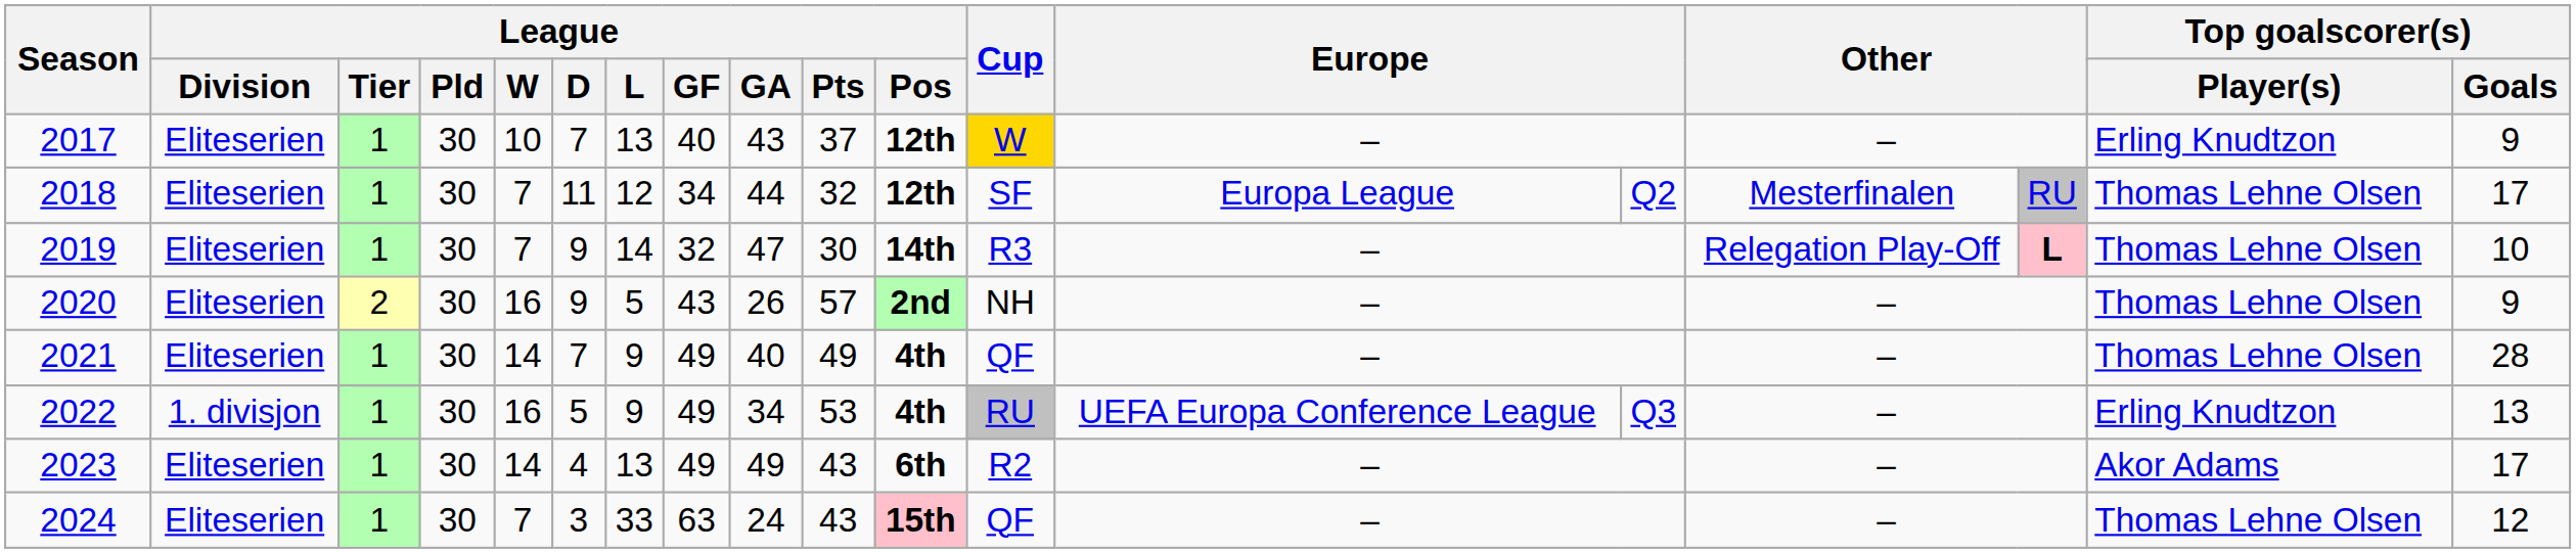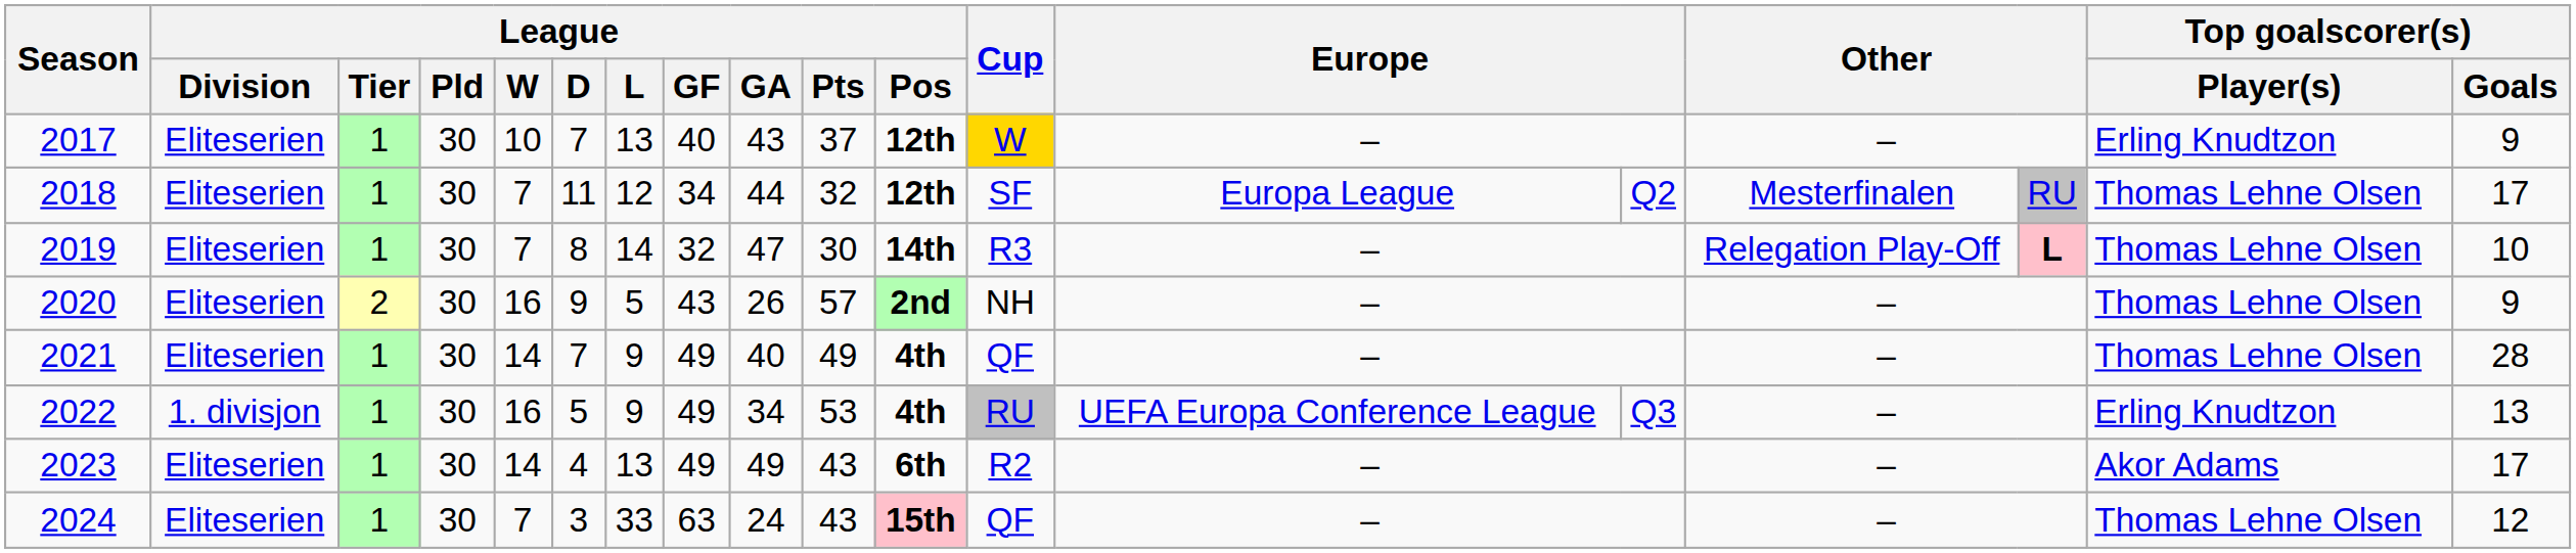 <table class="wikitable" style="text-align: center" width="95%">
 <tr>
 <th rowspan=2>Season</th>
 <th colspan="10">League</th>
 <th rowspan=2><a href='#'>Cup</a></th>
 <th colspan="2" rowspan="2">Europe</th>
 <th colspan="2" rowspan="2">Other</th>
 <th colspan=2>Top goalscorer(s)</th>
 </tr>
 <tr>
 <th>Division</th>
 <th>Tier</th>
 <th>Pld</th>
 <th>W</th>
 <th>D</th>
 <th>L</th>
 <th>GF</th>
 <th>GA</th>
 <th>Pts</th>
 <th>Pos</th>
 <th>Player(s)</th>
 <th>Goals</th>
 </tr>
 <tr>
 <td><a href='#'>2017</a></td>
 <td><a href='#'>Eliteserien</a></td>
 <td bgcolor="#b2ffb2">1</td>
 <td>30</td>
 <td>10</td>
 <td>7</td>
 <td>13</td>
 <td>40</td>
 <td>43</td>
 <td>37</td>
 <td><strong>12th</strong></td>
 <td bgcolor=gold><a href='#'>W</a></td>
 <td colspan="2">–</td>
 <td colspan="2">–</td>
 <td align=left> <a href='#'>Erling Knudtzon</a></td>
 <td>9</td>
 </tr>
 <tr>
 <td><a href='#'>2018</a></td>
 <td><a href='#'>Eliteserien</a></td>
 <td bgcolor="#b2ffb2">1</td>
 <td>30</td>
 <td>7</td>
 <td>11</td>
 <td>12</td>
 <td>34</td>
 <td>44</td>
 <td>32</td>
 <td><strong>12th</strong></td>
 <td><a href='#'>SF</a></td>
 <td><a href='#'>Europa League</a></td>
 <td><a href='#'>Q2</a></td>
 <td><a href='#'>Mesterfinalen</a></td>
 <td bgcolor=silver><a href='#'>RU</a></td>
 <td align=left> <a href='#'>Thomas Lehne Olsen</a></td>
 <td>17</td>
 </tr>
 <tr>
 <td><a href='#'>2019</a></td>
 <td><a href='#'>Eliteserien</a></td>
 <td bgcolor="#b2ffb2">1</td>
 <td>30</td>
 <td>7</td>
-<td>9</td>
+<td>8</td>
 <td>14</td>
 <td>32</td>
 <td>47</td>
 <td>30</td>
 <td><strong>14th</strong></td>
 <td><a href='#'>R3</a></td>
 <td colspan="2">–</td>
 <td><a href='#'>Relegation Play-Off</a></td>
 <td bgcolor="pink"><strong>L</strong></td>
 <td align=left> <a href='#'>Thomas Lehne Olsen</a></td>
 <td>10</td>
 </tr>
 <tr>
 <td><a href='#'>2020</a></td>
 <td><a href='#'>Eliteserien</a></td>
 <td bgcolor="#ffffb2">2</td>
 <td>30</td>
 <td>16</td>
 <td>9</td>
 <td>5</td>
 <td>43</td>
 <td>26</td>
 <td>57</td>
 <td bgcolor="#b2ffb2"><strong>2nd</strong></td>
 <td>NH </td>
 <td colspan="2">–</td>
 <td colspan="2">–</td>
 <td align=left> <a href='#'>Thomas Lehne Olsen</a></td>
 <td>9</td>
 </tr>
 <tr>
 <td><a href='#'>2021</a></td>
 <td><a href='#'>Eliteserien</a></td>
 <td bgcolor="#b2ffb2">1</td>
 <td>30</td>
 <td>14</td>
 <td>7</td>
 <td>9</td>
 <td>49</td>
 <td>40</td>
 <td>49</td>
 <td><strong>4th</strong></td>
 <td><a href='#'>QF</a></td>
 <td colspan="2">–</td>
 <td colspan="2">–</td>
 <td align=left> <a href='#'>Thomas Lehne Olsen</a></td>
 <td>28</td>
 </tr>
 <tr>
 <td><a href='#'>2022</a></td>
 <td><a href='#'>1. divisjon</a></td>
 <td bgcolor="#b2ffb2">1</td>
 <td>30</td>
 <td>16</td>
 <td>5</td>
 <td>9</td>
 <td>49</td>
 <td>34</td>
 <td>53</td>
 <td><strong>4th</strong></td>
 <td bgcolor=silver><a href='#'>RU</a></td>
 <td><a href='#'>UEFA Europa Conference League</a></td>
 <td><a href='#'>Q3</a></td>
 <td colspan="2">–</td>
 <td align=left> <a href='#'>Erling Knudtzon</a></td>
 <td>13</td>
 </tr>
 <tr>
 <td><a href='#'>2023</a></td>
 <td><a href='#'>Eliteserien</a></td>
 <td bgcolor="#b2ffb2">1</td>
 <td>30</td>
 <td>14</td>
 <td>4</td>
 <td>13</td>
 <td>49</td>
 <td>49</td>
 <td>43</td>
 <td><strong>6th</strong></td>
 <td><a href='#'>R2</a></td>
 <td colspan="2">–</td>
 <td colspan="2">–</td>
 <td align=left> <a href='#'>Akor Adams</a></td>
 <td>17</td>
 </tr>
 <tr>
 <td><a href='#'>2024</a></td>
 <td><a href='#'>Eliteserien</a></td>
 <td bgcolor="#b2ffb2">1</td>
 <td>30</td>
 <td>7</td>
 <td>3</td>
 <td>33</td>
 <td>63</td>
 <td>24</td>
 <td>43</td>
 <td bgcolor="pink"><strong>15th</strong></td>
 <td><a href='#'>QF</a></td>
 <td colspan="2">–</td>
 <td colspan="2">–</td>
 <td align=left> <a href='#'>Thomas Lehne Olsen</a></td>
 <td>12</td>
 </tr>
 </table>
